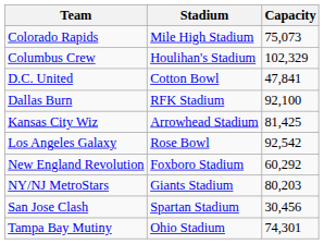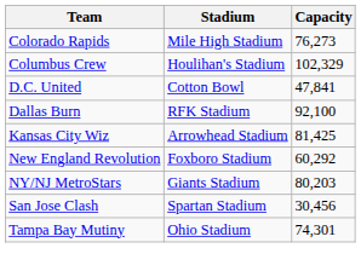 <table class="wikitable sortable" style="text-align:left">
 <tr>
 <th>Team</th>
 <th>Stadium</th>
 <th>Capacity</th>
 </tr>
 <tr>
 <td><a href='#'>Colorado Rapids</a></td>
 <td><a href='#'>Mile High Stadium</a></td>
-<td>75,073</td>
+<td>76,273</td>
 </tr>
 <tr>
 <td><a href='#'>Columbus Crew</a></td>
 <td><a href='#'>Houlihan's Stadium</a></td>
 <td>102,329</td>
 </tr>
 <tr>
 <td><a href='#'>D.C. United</a></td>
 <td><a href='#'>Cotton Bowl</a></td>
 <td>47,841</td>
 </tr>
 <tr>
 <td><a href='#'>Dallas Burn</a></td>
 <td><a href='#'>RFK Stadium</a></td>
 <td>92,100</td>
 </tr>
 <tr>
 <td><a href='#'>Kansas City Wiz</a></td>
 <td><a href='#'>Arrowhead Stadium</a></td>
 <td>81,425</td>
 </tr>
 <tr>
-<td><a href='#'>Los Angeles Galaxy</a></td>
-<td><a href='#'>Rose Bowl</a></td>
-<td>92,542</td>
-</tr>
-<tr>
 <td><a href='#'>New England Revolution</a></td>
 <td><a href='#'>Foxboro Stadium</a></td>
 <td>60,292</td>
 </tr>
 <tr>
 <td><a href='#'>NY/NJ MetroStars</a></td>
 <td><a href='#'>Giants Stadium</a></td>
 <td>80,203</td>
 </tr>
 <tr>
 <td><a href='#'>San Jose Clash</a></td>
 <td><a href='#'>Spartan Stadium</a></td>
 <td>30,456</td>
 </tr>
 <tr>
 <td><a href='#'>Tampa Bay Mutiny</a></td>
 <td><a href='#'>Ohio Stadium</a></td>
 <td>74,301</td>
 </tr>
 </table>
